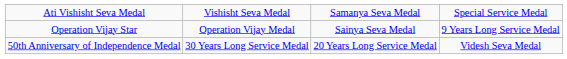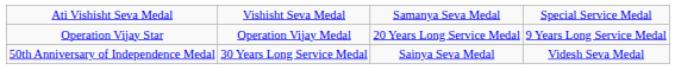 <table class="wikitable" style="margin:1em auto; text-align:center;">
 <tr>
 <td><a href='#'>Ati Vishisht Seva Medal</a></td>
 <td><a href='#'>Vishisht Seva Medal</a></td>
 <td><a href='#'>Samanya Seva Medal</a></td>
 <td><a href='#'>Special Service Medal</a></td>
 </tr>
 <tr>
 <td><a href='#'>Operation Vijay Star</a></td>
 <td><a href='#'>Operation Vijay Medal</a></td>
-<td><a href='#'>Sainya Seva Medal</a></td>
+<td><a href='#'>20 Years Long Service Medal</a></td>
 <td><a href='#'>9 Years Long Service Medal</a></td>
 </tr>
 <tr>
 <td><a href='#'>50th Anniversary of Independence Medal</a></td>
 <td><a href='#'>30 Years Long Service Medal</a></td>
-<td><a href='#'>20 Years Long Service Medal</a></td>
+<td><a href='#'>Sainya Seva Medal</a></td>
 <td><a href='#'>Videsh Seva Medal</a></td>
 </tr>
 </table>
